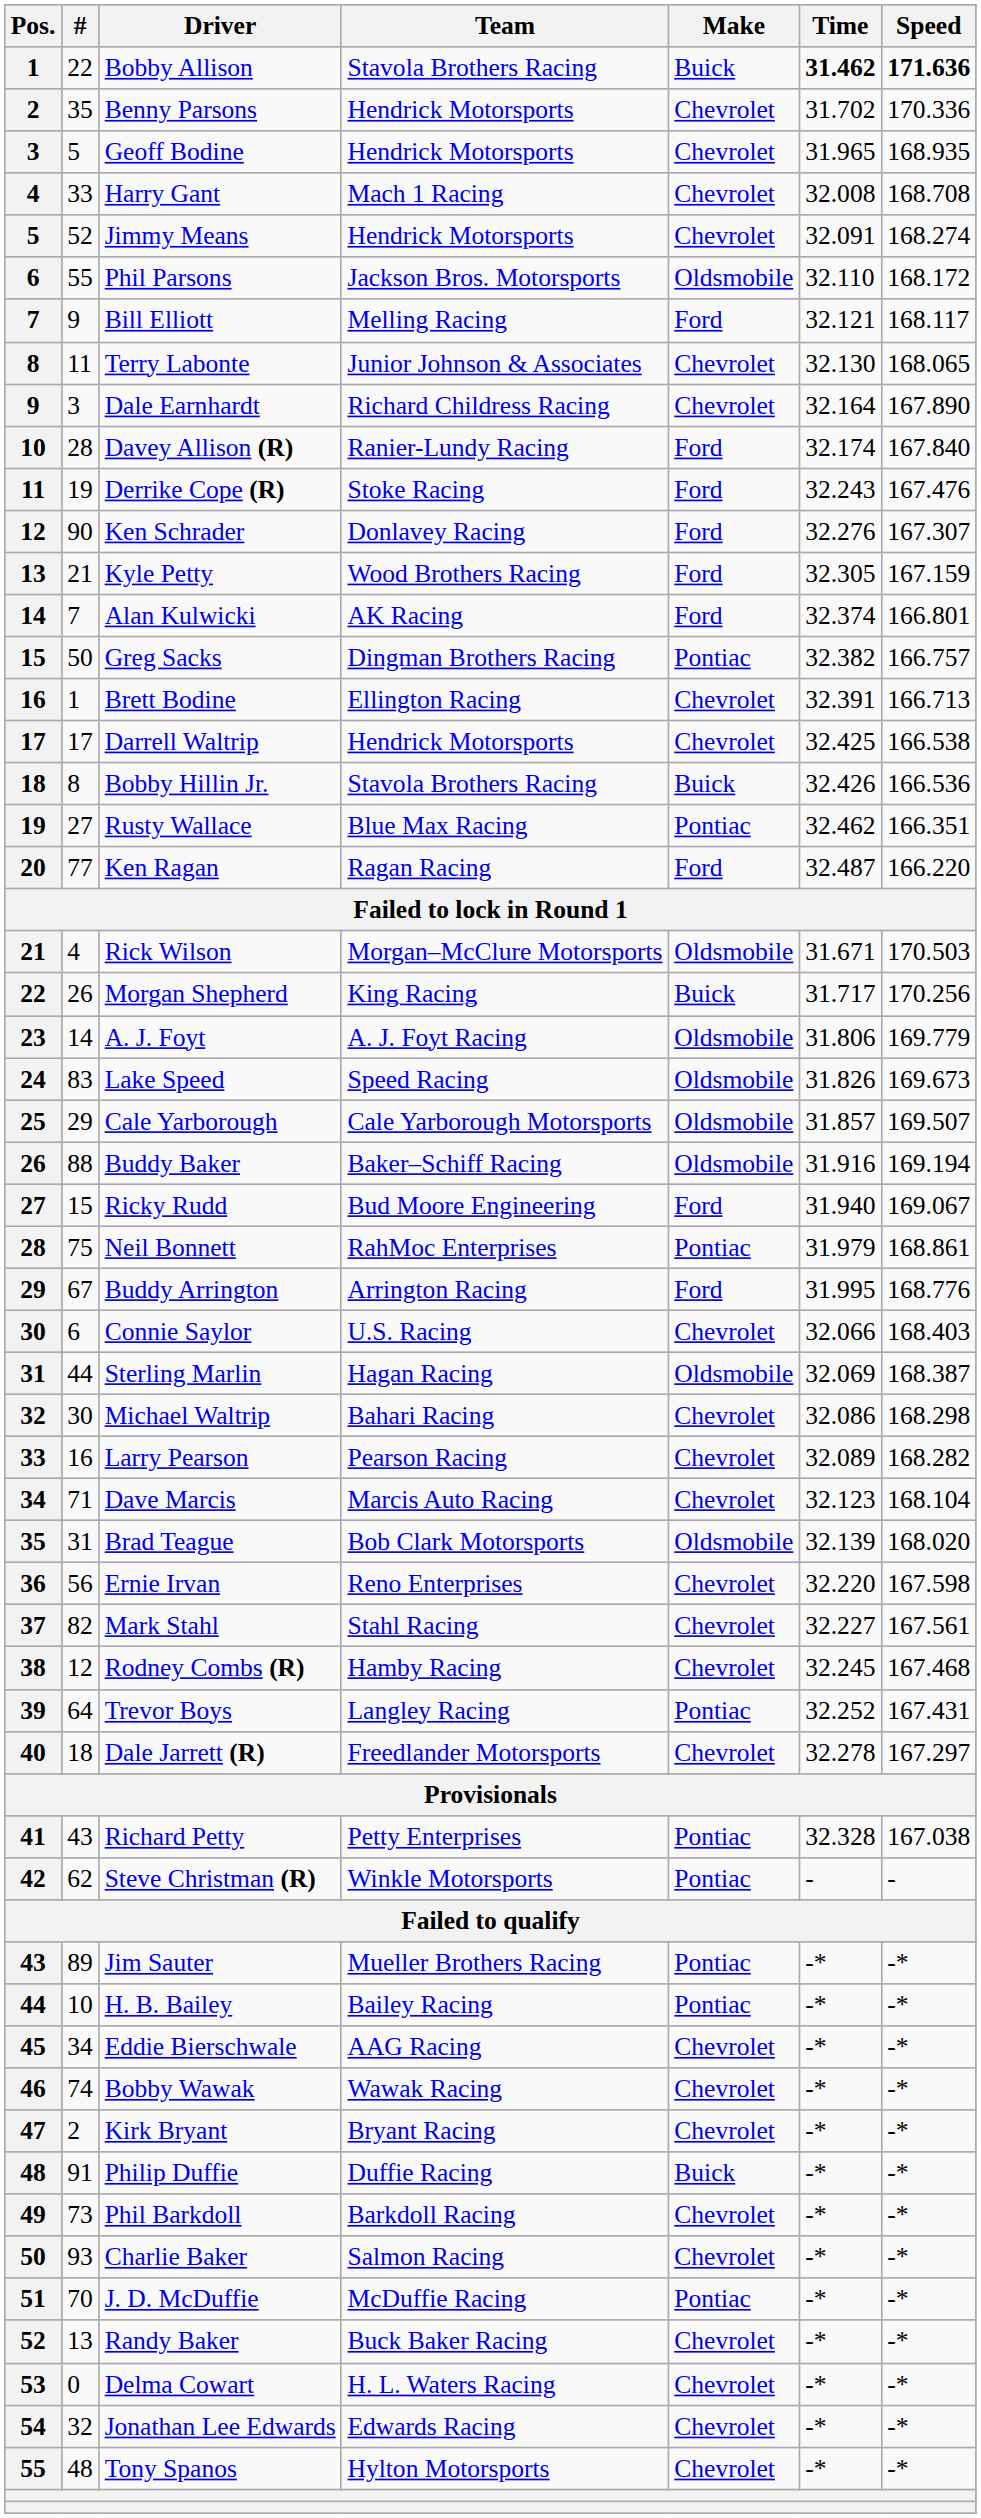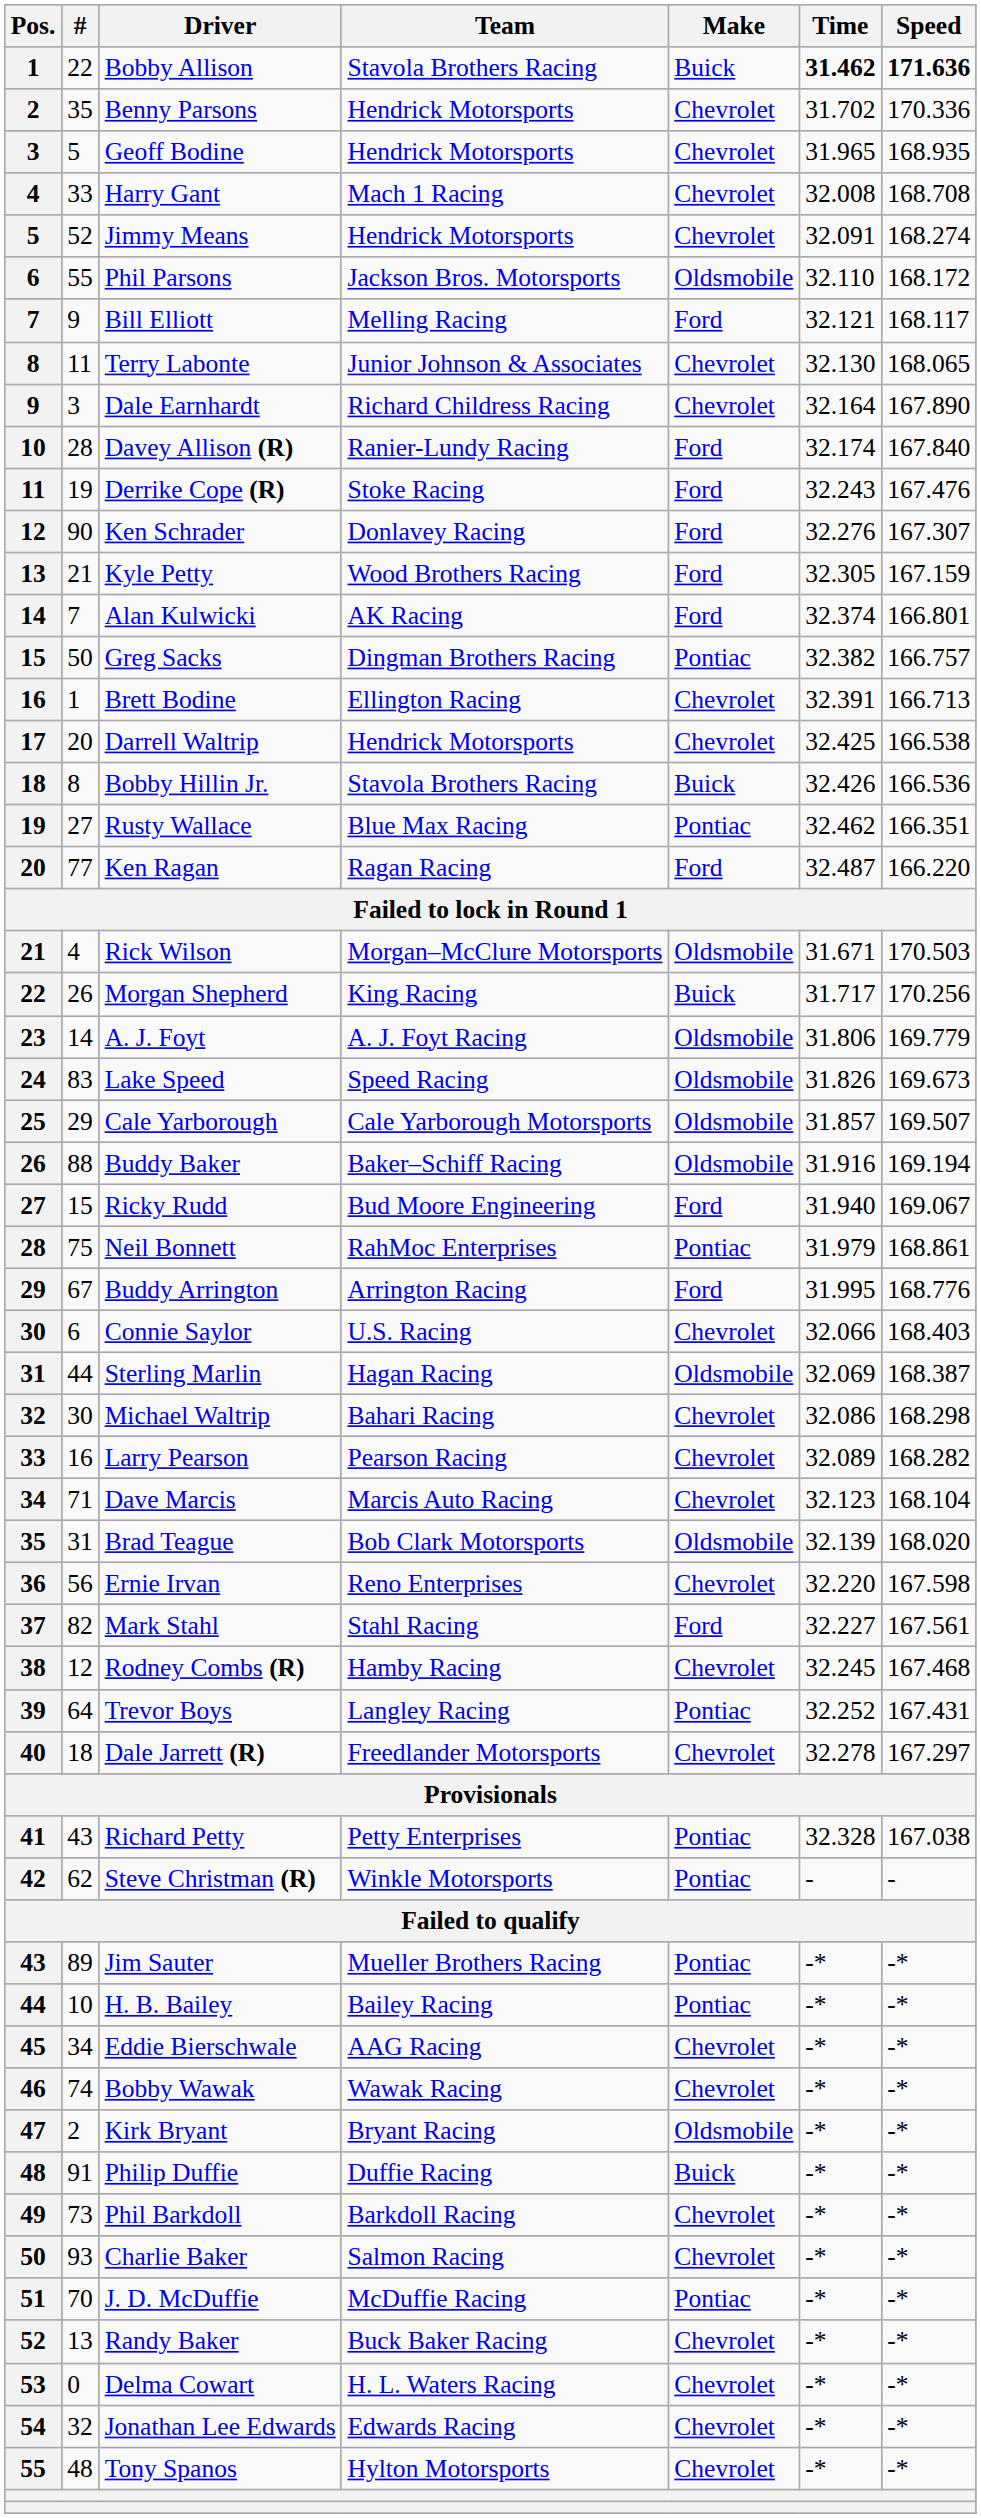 <table class="wikitable" style="font-size:95%">
 <tr>
 <th>Pos.</th>
 <th>#</th>
 <th>Driver</th>
 <th>Team</th>
 <th>Make</th>
 <th>Time</th>
 <th>Speed</th>
 </tr>
 <tr>
 <th>1</th>
 <td>22</td>
 <td><a href='#'>Bobby Allison</a></td>
 <td><a href='#'>Stavola Brothers Racing</a></td>
 <td><a href='#'>Buick</a></td>
 <td><strong>31.462</strong></td>
 <td><strong>171.636</strong></td>
 </tr>
 <tr>
 <th>2</th>
 <td>35</td>
 <td><a href='#'>Benny Parsons</a></td>
 <td><a href='#'>Hendrick Motorsports</a></td>
 <td><a href='#'>Chevrolet</a></td>
 <td>31.702</td>
 <td>170.336</td>
 </tr>
 <tr>
 <th>3</th>
 <td>5</td>
 <td><a href='#'>Geoff Bodine</a></td>
 <td><a href='#'>Hendrick Motorsports</a></td>
 <td><a href='#'>Chevrolet</a></td>
 <td>31.965</td>
 <td>168.935</td>
 </tr>
 <tr>
 <th>4</th>
 <td>33</td>
 <td><a href='#'>Harry Gant</a></td>
 <td><a href='#'>Mach 1 Racing</a></td>
 <td><a href='#'>Chevrolet</a></td>
 <td>32.008</td>
 <td>168.708</td>
 </tr>
 <tr>
 <th>5</th>
 <td>52</td>
 <td><a href='#'>Jimmy Means</a></td>
 <td><a href='#'>Hendrick Motorsports</a></td>
 <td><a href='#'>Chevrolet</a></td>
 <td>32.091</td>
 <td>168.274</td>
 </tr>
 <tr>
 <th>6</th>
 <td>55</td>
 <td><a href='#'>Phil Parsons</a></td>
 <td><a href='#'>Jackson Bros. Motorsports</a></td>
 <td><a href='#'>Oldsmobile</a></td>
 <td>32.110</td>
 <td>168.172</td>
 </tr>
 <tr>
 <th>7</th>
 <td>9</td>
 <td><a href='#'>Bill Elliott</a></td>
 <td><a href='#'>Melling Racing</a></td>
 <td><a href='#'>Ford</a></td>
 <td>32.121</td>
 <td>168.117</td>
 </tr>
 <tr>
 <th>8</th>
 <td>11</td>
 <td><a href='#'>Terry Labonte</a></td>
 <td><a href='#'>Junior Johnson & Associates</a></td>
 <td><a href='#'>Chevrolet</a></td>
 <td>32.130</td>
 <td>168.065</td>
 </tr>
 <tr>
 <th>9</th>
 <td>3</td>
 <td><a href='#'>Dale Earnhardt</a></td>
 <td><a href='#'>Richard Childress Racing</a></td>
 <td><a href='#'>Chevrolet</a></td>
 <td>32.164</td>
 <td>167.890</td>
 </tr>
 <tr>
 <th>10</th>
 <td>28</td>
 <td><a href='#'>Davey Allison</a> <strong>(R)</strong></td>
 <td><a href='#'>Ranier-Lundy Racing</a></td>
 <td><a href='#'>Ford</a></td>
 <td>32.174</td>
 <td>167.840</td>
 </tr>
 <tr>
 <th>11</th>
 <td>19</td>
 <td><a href='#'>Derrike Cope</a> <strong>(R)</strong></td>
 <td><a href='#'>Stoke Racing</a></td>
 <td><a href='#'>Ford</a></td>
 <td>32.243</td>
 <td>167.476</td>
 </tr>
 <tr>
 <th>12</th>
 <td>90</td>
 <td><a href='#'>Ken Schrader</a></td>
 <td><a href='#'>Donlavey Racing</a></td>
 <td><a href='#'>Ford</a></td>
 <td>32.276</td>
 <td>167.307</td>
 </tr>
 <tr>
 <th>13</th>
 <td>21</td>
 <td><a href='#'>Kyle Petty</a></td>
 <td><a href='#'>Wood Brothers Racing</a></td>
 <td><a href='#'>Ford</a></td>
 <td>32.305</td>
 <td>167.159</td>
 </tr>
 <tr>
 <th>14</th>
 <td>7</td>
 <td><a href='#'>Alan Kulwicki</a></td>
 <td><a href='#'>AK Racing</a></td>
 <td><a href='#'>Ford</a></td>
 <td>32.374</td>
 <td>166.801</td>
 </tr>
 <tr>
 <th>15</th>
 <td>50</td>
 <td><a href='#'>Greg Sacks</a></td>
 <td><a href='#'>Dingman Brothers Racing</a></td>
 <td><a href='#'>Pontiac</a></td>
 <td>32.382</td>
 <td>166.757</td>
 </tr>
 <tr>
 <th>16</th>
 <td>1</td>
 <td><a href='#'>Brett Bodine</a></td>
 <td><a href='#'>Ellington Racing</a></td>
 <td><a href='#'>Chevrolet</a></td>
 <td>32.391</td>
 <td>166.713</td>
 </tr>
 <tr>
 <th>17</th>
-<td>17</td>
+<td>20</td>
 <td><a href='#'>Darrell Waltrip</a></td>
 <td><a href='#'>Hendrick Motorsports</a></td>
 <td><a href='#'>Chevrolet</a></td>
 <td>32.425</td>
 <td>166.538</td>
 </tr>
 <tr>
 <th>18</th>
 <td>8</td>
 <td><a href='#'>Bobby Hillin Jr.</a></td>
 <td><a href='#'>Stavola Brothers Racing</a></td>
 <td><a href='#'>Buick</a></td>
 <td>32.426</td>
 <td>166.536</td>
 </tr>
 <tr>
 <th>19</th>
 <td>27</td>
 <td><a href='#'>Rusty Wallace</a></td>
 <td><a href='#'>Blue Max Racing</a></td>
 <td><a href='#'>Pontiac</a></td>
 <td>32.462</td>
 <td>166.351</td>
 </tr>
 <tr>
 <th>20</th>
 <td>77</td>
 <td><a href='#'>Ken Ragan</a></td>
 <td><a href='#'>Ragan Racing</a></td>
 <td><a href='#'>Ford</a></td>
 <td>32.487</td>
 <td>166.220</td>
 </tr>
 <tr>
 <th colspan="7">Failed to lock in Round 1</th>
 </tr>
 <tr>
 <th>21</th>
 <td>4</td>
 <td><a href='#'>Rick Wilson</a></td>
 <td><a href='#'>Morgan–McClure Motorsports</a></td>
 <td><a href='#'>Oldsmobile</a></td>
 <td>31.671</td>
 <td>170.503</td>
 </tr>
 <tr>
 <th>22</th>
 <td>26</td>
 <td><a href='#'>Morgan Shepherd</a></td>
 <td><a href='#'>King Racing</a></td>
 <td><a href='#'>Buick</a></td>
 <td>31.717</td>
 <td>170.256</td>
 </tr>
 <tr>
 <th>23</th>
 <td>14</td>
 <td><a href='#'>A. J. Foyt</a></td>
 <td><a href='#'>A. J. Foyt Racing</a></td>
 <td><a href='#'>Oldsmobile</a></td>
 <td>31.806</td>
 <td>169.779</td>
 </tr>
 <tr>
 <th>24</th>
 <td>83</td>
 <td><a href='#'>Lake Speed</a></td>
 <td><a href='#'>Speed Racing</a></td>
 <td><a href='#'>Oldsmobile</a></td>
 <td>31.826</td>
 <td>169.673</td>
 </tr>
 <tr>
 <th>25</th>
 <td>29</td>
 <td><a href='#'>Cale Yarborough</a></td>
 <td><a href='#'>Cale Yarborough Motorsports</a></td>
 <td><a href='#'>Oldsmobile</a></td>
 <td>31.857</td>
 <td>169.507</td>
 </tr>
 <tr>
 <th>26</th>
 <td>88</td>
 <td><a href='#'>Buddy Baker</a></td>
 <td><a href='#'>Baker–Schiff Racing</a></td>
 <td><a href='#'>Oldsmobile</a></td>
 <td>31.916</td>
 <td>169.194</td>
 </tr>
 <tr>
 <th>27</th>
 <td>15</td>
 <td><a href='#'>Ricky Rudd</a></td>
 <td><a href='#'>Bud Moore Engineering</a></td>
 <td><a href='#'>Ford</a></td>
 <td>31.940</td>
 <td>169.067</td>
 </tr>
 <tr>
 <th>28</th>
 <td>75</td>
 <td><a href='#'>Neil Bonnett</a></td>
 <td><a href='#'>RahMoc Enterprises</a></td>
 <td><a href='#'>Pontiac</a></td>
 <td>31.979</td>
 <td>168.861</td>
 </tr>
 <tr>
 <th>29</th>
 <td>67</td>
 <td><a href='#'>Buddy Arrington</a></td>
 <td><a href='#'>Arrington Racing</a></td>
 <td><a href='#'>Ford</a></td>
 <td>31.995</td>
 <td>168.776</td>
 </tr>
 <tr>
 <th>30</th>
 <td>6</td>
 <td><a href='#'>Connie Saylor</a></td>
 <td><a href='#'>U.S. Racing</a></td>
 <td><a href='#'>Chevrolet</a></td>
 <td>32.066</td>
 <td>168.403</td>
 </tr>
 <tr>
 <th>31</th>
 <td>44</td>
 <td><a href='#'>Sterling Marlin</a></td>
 <td><a href='#'>Hagan Racing</a></td>
 <td><a href='#'>Oldsmobile</a></td>
 <td>32.069</td>
 <td>168.387</td>
 </tr>
 <tr>
 <th>32</th>
 <td>30</td>
 <td><a href='#'>Michael Waltrip</a></td>
 <td><a href='#'>Bahari Racing</a></td>
 <td><a href='#'>Chevrolet</a></td>
 <td>32.086</td>
 <td>168.298</td>
 </tr>
 <tr>
 <th>33</th>
 <td>16</td>
 <td><a href='#'>Larry Pearson</a></td>
 <td><a href='#'>Pearson Racing</a></td>
 <td><a href='#'>Chevrolet</a></td>
 <td>32.089</td>
 <td>168.282</td>
 </tr>
 <tr>
 <th>34</th>
 <td>71</td>
 <td><a href='#'>Dave Marcis</a></td>
 <td><a href='#'>Marcis Auto Racing</a></td>
 <td><a href='#'>Chevrolet</a></td>
 <td>32.123</td>
 <td>168.104</td>
 </tr>
 <tr>
 <th>35</th>
 <td>31</td>
 <td><a href='#'>Brad Teague</a></td>
 <td><a href='#'>Bob Clark Motorsports</a></td>
 <td><a href='#'>Oldsmobile</a></td>
 <td>32.139</td>
 <td>168.020</td>
 </tr>
 <tr>
 <th>36</th>
 <td>56</td>
 <td><a href='#'>Ernie Irvan</a></td>
 <td><a href='#'>Reno Enterprises</a></td>
 <td><a href='#'>Chevrolet</a></td>
 <td>32.220</td>
 <td>167.598</td>
 </tr>
 <tr>
 <th>37</th>
 <td>82</td>
 <td><a href='#'>Mark Stahl</a></td>
 <td><a href='#'>Stahl Racing</a></td>
-<td><a href='#'>Chevrolet</a></td>
+<td><a href='#'>Ford</a></td>
 <td>32.227</td>
 <td>167.561</td>
 </tr>
 <tr>
 <th>38</th>
 <td>12</td>
 <td><a href='#'>Rodney Combs</a> <strong>(R)</strong></td>
 <td><a href='#'>Hamby Racing</a></td>
 <td><a href='#'>Chevrolet</a></td>
 <td>32.245</td>
 <td>167.468</td>
 </tr>
 <tr>
 <th>39</th>
 <td>64</td>
 <td><a href='#'>Trevor Boys</a></td>
 <td><a href='#'>Langley Racing</a></td>
 <td><a href='#'>Pontiac</a></td>
 <td>32.252</td>
 <td>167.431</td>
 </tr>
 <tr>
 <th>40</th>
 <td>18</td>
 <td><a href='#'>Dale Jarrett</a> <strong>(R)</strong></td>
 <td><a href='#'>Freedlander Motorsports</a></td>
 <td><a href='#'>Chevrolet</a></td>
 <td>32.278</td>
 <td>167.297</td>
 </tr>
 <tr>
 <th colspan="7">Provisionals</th>
 </tr>
 <tr>
 <th>41</th>
 <td>43</td>
 <td><a href='#'>Richard Petty</a></td>
 <td><a href='#'>Petty Enterprises</a></td>
 <td><a href='#'>Pontiac</a></td>
 <td>32.328</td>
 <td>167.038</td>
 </tr>
 <tr>
 <th>42</th>
 <td>62</td>
 <td><a href='#'>Steve Christman</a> <strong>(R)</strong></td>
 <td><a href='#'>Winkle Motorsports</a></td>
 <td><a href='#'>Pontiac</a></td>
 <td>-</td>
 <td>-</td>
 </tr>
 <tr>
 <th colspan="7">Failed to qualify</th>
 </tr>
 <tr>
 <th>43</th>
 <td>89</td>
 <td><a href='#'>Jim Sauter</a></td>
 <td><a href='#'>Mueller Brothers Racing</a></td>
 <td><a href='#'>Pontiac</a></td>
 <td>-*</td>
 <td>-*</td>
 </tr>
 <tr>
 <th>44</th>
 <td>10</td>
 <td><a href='#'>H. B. Bailey</a></td>
 <td><a href='#'>Bailey Racing</a></td>
 <td><a href='#'>Pontiac</a></td>
 <td>-*</td>
 <td>-*</td>
 </tr>
 <tr>
 <th>45</th>
 <td>34</td>
 <td><a href='#'>Eddie Bierschwale</a></td>
 <td><a href='#'>AAG Racing</a></td>
 <td><a href='#'>Chevrolet</a></td>
 <td>-*</td>
 <td>-*</td>
 </tr>
 <tr>
 <th>46</th>
 <td>74</td>
 <td><a href='#'>Bobby Wawak</a></td>
 <td><a href='#'>Wawak Racing</a></td>
 <td><a href='#'>Chevrolet</a></td>
 <td>-*</td>
 <td>-*</td>
 </tr>
 <tr>
 <th>47</th>
 <td>2</td>
 <td><a href='#'>Kirk Bryant</a></td>
 <td><a href='#'>Bryant Racing</a></td>
-<td><a href='#'>Chevrolet</a></td>
+<td><a href='#'>Oldsmobile</a></td>
 <td>-*</td>
 <td>-*</td>
 </tr>
 <tr>
 <th>48</th>
 <td>91</td>
 <td><a href='#'>Philip Duffie</a></td>
 <td><a href='#'>Duffie Racing</a></td>
 <td><a href='#'>Buick</a></td>
 <td>-*</td>
 <td>-*</td>
 </tr>
 <tr>
 <th>49</th>
 <td>73</td>
 <td><a href='#'>Phil Barkdoll</a></td>
 <td><a href='#'>Barkdoll Racing</a></td>
 <td><a href='#'>Chevrolet</a></td>
 <td>-*</td>
 <td>-*</td>
 </tr>
 <tr>
 <th>50</th>
 <td>93</td>
 <td><a href='#'>Charlie Baker</a></td>
 <td><a href='#'>Salmon Racing</a></td>
 <td><a href='#'>Chevrolet</a></td>
 <td>-*</td>
 <td>-*</td>
 </tr>
 <tr>
 <th>51</th>
 <td>70</td>
 <td><a href='#'>J. D. McDuffie</a></td>
 <td><a href='#'>McDuffie Racing</a></td>
 <td><a href='#'>Pontiac</a></td>
 <td>-*</td>
 <td>-*</td>
 </tr>
 <tr>
 <th>52</th>
 <td>13</td>
 <td><a href='#'>Randy Baker</a></td>
 <td><a href='#'>Buck Baker Racing</a></td>
 <td><a href='#'>Chevrolet</a></td>
 <td>-*</td>
 <td>-*</td>
 </tr>
 <tr>
 <th>53</th>
 <td>0</td>
 <td><a href='#'>Delma Cowart</a></td>
 <td><a href='#'>H. L. Waters Racing</a></td>
 <td><a href='#'>Chevrolet</a></td>
 <td>-*</td>
 <td>-*</td>
 </tr>
 <tr>
 <th>54</th>
 <td>32</td>
 <td><a href='#'>Jonathan Lee Edwards</a></td>
 <td><a href='#'>Edwards Racing</a></td>
 <td><a href='#'>Chevrolet</a></td>
 <td>-*</td>
 <td>-*</td>
 </tr>
 <tr>
 <th>55</th>
 <td>48</td>
 <td><a href='#'>Tony Spanos</a></td>
 <td><a href='#'>Hylton Motorsports</a></td>
 <td><a href='#'>Chevrolet</a></td>
 <td>-*</td>
 <td>-*</td>
 </tr>
 <tr>
 <th colspan="7"></th>
 </tr>
 <tr>
 <th colspan="7"></th>
 </tr>
 </table>
